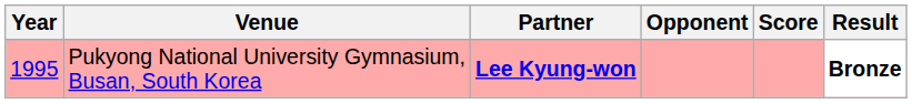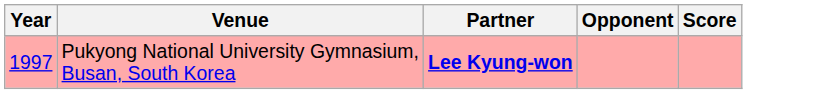 <table class="sortable wikitable" style="font-size: 90%;">
 <tr>
 <th>Year</th>
 <th>Venue</th>
 <th>Partner</th>
 <th>Opponent</th>
 <th>Score</th>
-<th>Result</th>
 </tr>
 <tr style="background:#FFAAAA">
-<td align="center"><a href='#'>1995</a></td>
+<td align="center"><a href='#'>1997</a></td>
 <td align="left">Pukyong National University Gymnasium,<br><a href='#'>Busan, South Korea</a></td>
 <td align="left"><strong> <a href='#'>Lee Kyung-won</a></strong></td>
 <td align="left"></td>
 <td align="left"></td>
-<td style="text-align:left; background:white"> <strong>Bronze</strong></td>
 </tr>
 </table>
